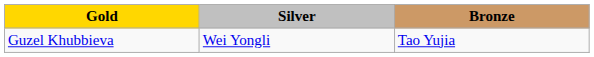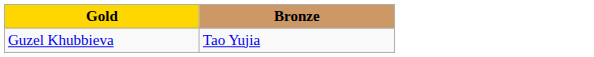 <table class="wikitable" style="text-align:left">
 <tr align="center">
 <td width=200 bgcolor=gold><strong>Gold</strong></td>
-<td width=200 bgcolor=silver><strong>Silver</strong></td>
 <td width=200 bgcolor=CC9966><strong>Bronze</strong></td>
 </tr>
 <tr>
 <td><a href='#'>Guzel Khubbieva</a><br><em></em></td>
-<td><a href='#'>Wei Yongli</a><br><em></em></td>
 <td><a href='#'>Tao Yujia</a><br><em></em></td>
 </tr>
 </table>
